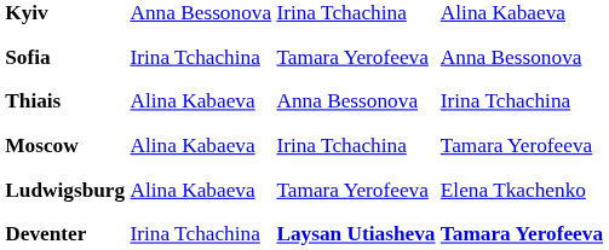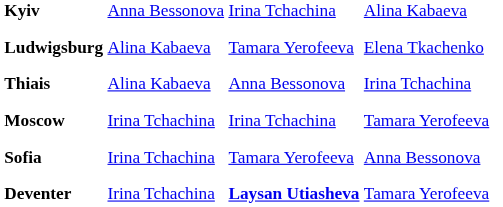 <table>
 <tr>
 <th scope=row style="text-align:left">Kyiv</th>
 <td style="height:30px;"> <a href='#'>Anna Bessonova</a></td>
 <td style="height:30px;"> <a href='#'>Irina Tchachina</a></td>
 <td style="height:30px;"> <a href='#'>Alina Kabaeva</a></td>
 </tr>
 <tr>
-<th scope=row style="text-align:left">Sofia</th>
-<td style="height:30px;"> <a href='#'>Irina Tchachina</a></td>
+<th scope=row style="text-align:left">Ludwigsburg</th>
+<td style="height:30px;"> <a href='#'>Alina Kabaeva</a></td>
 <td style="height:30px;"> <a href='#'>Tamara Yerofeeva</a></td>
-<td style="height:30px;"> <a href='#'>Anna Bessonova</a></td>
+<td style="height:30px;"> <a href='#'>Elena Tkachenko</a></td>
 </tr>
 <tr>
 <th scope=row style="text-align:left">Thiais</th>
 <td style="height:30px;"> <a href='#'>Alina Kabaeva</a></td>
 <td style="height:30px;"> <a href='#'>Anna Bessonova</a></td>
 <td style="height:30px;"> <a href='#'>Irina Tchachina</a></td>
 </tr>
 <tr>
 <th scope=row style="text-align:left">Moscow</th>
-<td style="height:30px;"> <a href='#'>Alina Kabaeva</a></td>
+<td style="height:30px;"> <a href='#'>Irina Tchachina</a></td>
 <td style="height:30px;"> <a href='#'>Irina Tchachina</a></td>
 <td style="height:30px;"> <a href='#'>Tamara Yerofeeva</a></td>
 </tr>
 <tr>
-<th scope=row style="text-align:left">Ludwigsburg</th>
-<td style="height:30px;"> <a href='#'>Alina Kabaeva</a></td>
+<th scope=row style="text-align:left">Sofia</th>
+<td style="height:30px;"> <a href='#'>Irina Tchachina</a></td>
 <td style="height:30px;"> <a href='#'>Tamara Yerofeeva</a></td>
-<td style="height:30px;"> <a href='#'>Elena Tkachenko</a></td>
+<td style="height:30px;"> <a href='#'>Anna Bessonova</a></td>
 </tr>
 <tr>
 <th scope=row style="text-align:left">Deventer</th>
 <td style="height:30px;"> <a href='#'>Irina Tchachina</a></td>
 <td style="height:30px;"><strong> <a href='#'>Laysan Utiasheva</a></strong></td>
-<td style="height:30px;"><strong> <a href='#'>Tamara Yerofeeva</a></strong></td>
+<td style="height:30px;"> <a href='#'>Tamara Yerofeeva</a></td>
 </tr>
 <tr>
 </tr>
 </table>
